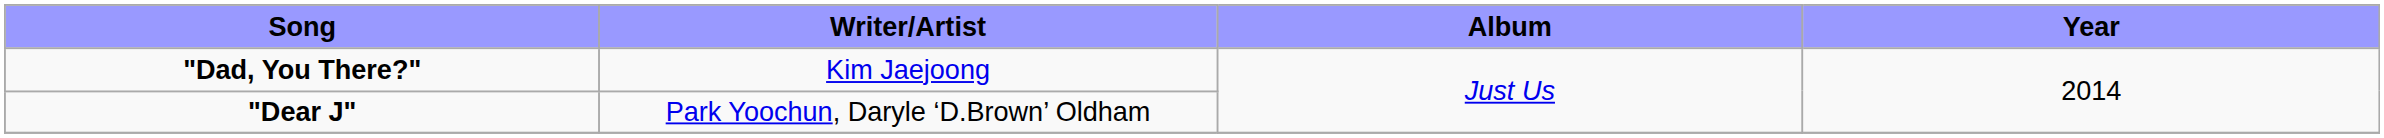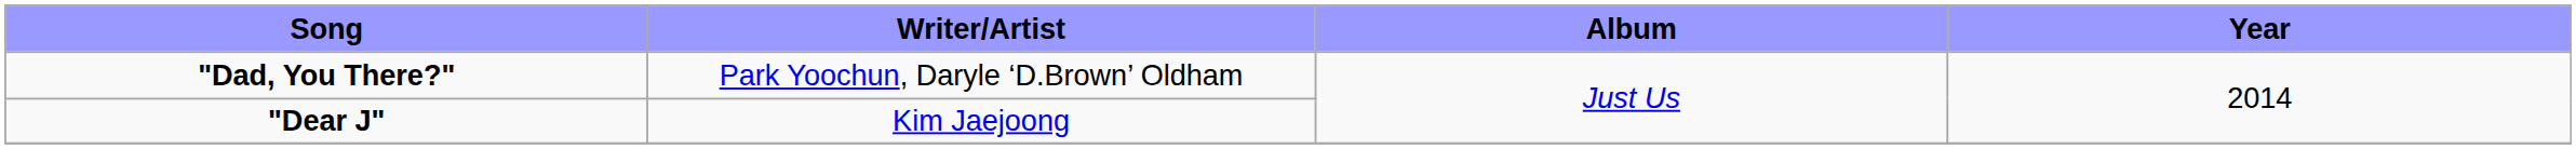 <table class="wikitable" style="margin:0.5em auto; clear:both; font-size:.9em; text-align:center; width:100%">
 <tr>
 <th width="500" style="background: #99F;">Song</th>
 <th width="500" style="background: #99F;">Writer/Artist</th>
 <th width="500" style="background: #99F;">Album</th>
 <th width="500" style="background: #99F;">Year</th>
 </tr>
 <tr>
 <td><strong>"Dad, You There?"</strong></td>
-<td><a href='#'>Kim Jaejoong</a></td>
+<td><a href='#'>Park Yoochun</a>, Daryle ‘D.Brown’ Oldham</td>
 <td rowspan=2><em><a href='#'>Just Us</a></em></td>
 <td rowspan=2>2014</td>
 </tr>
 <tr>
 <td><strong>"Dear J"</strong></td>
-<td><a href='#'>Park Yoochun</a>, Daryle ‘D.Brown’ Oldham</td>
+<td><a href='#'>Kim Jaejoong</a></td>
 </tr>
 <tr>
 </tr>
 </table>
